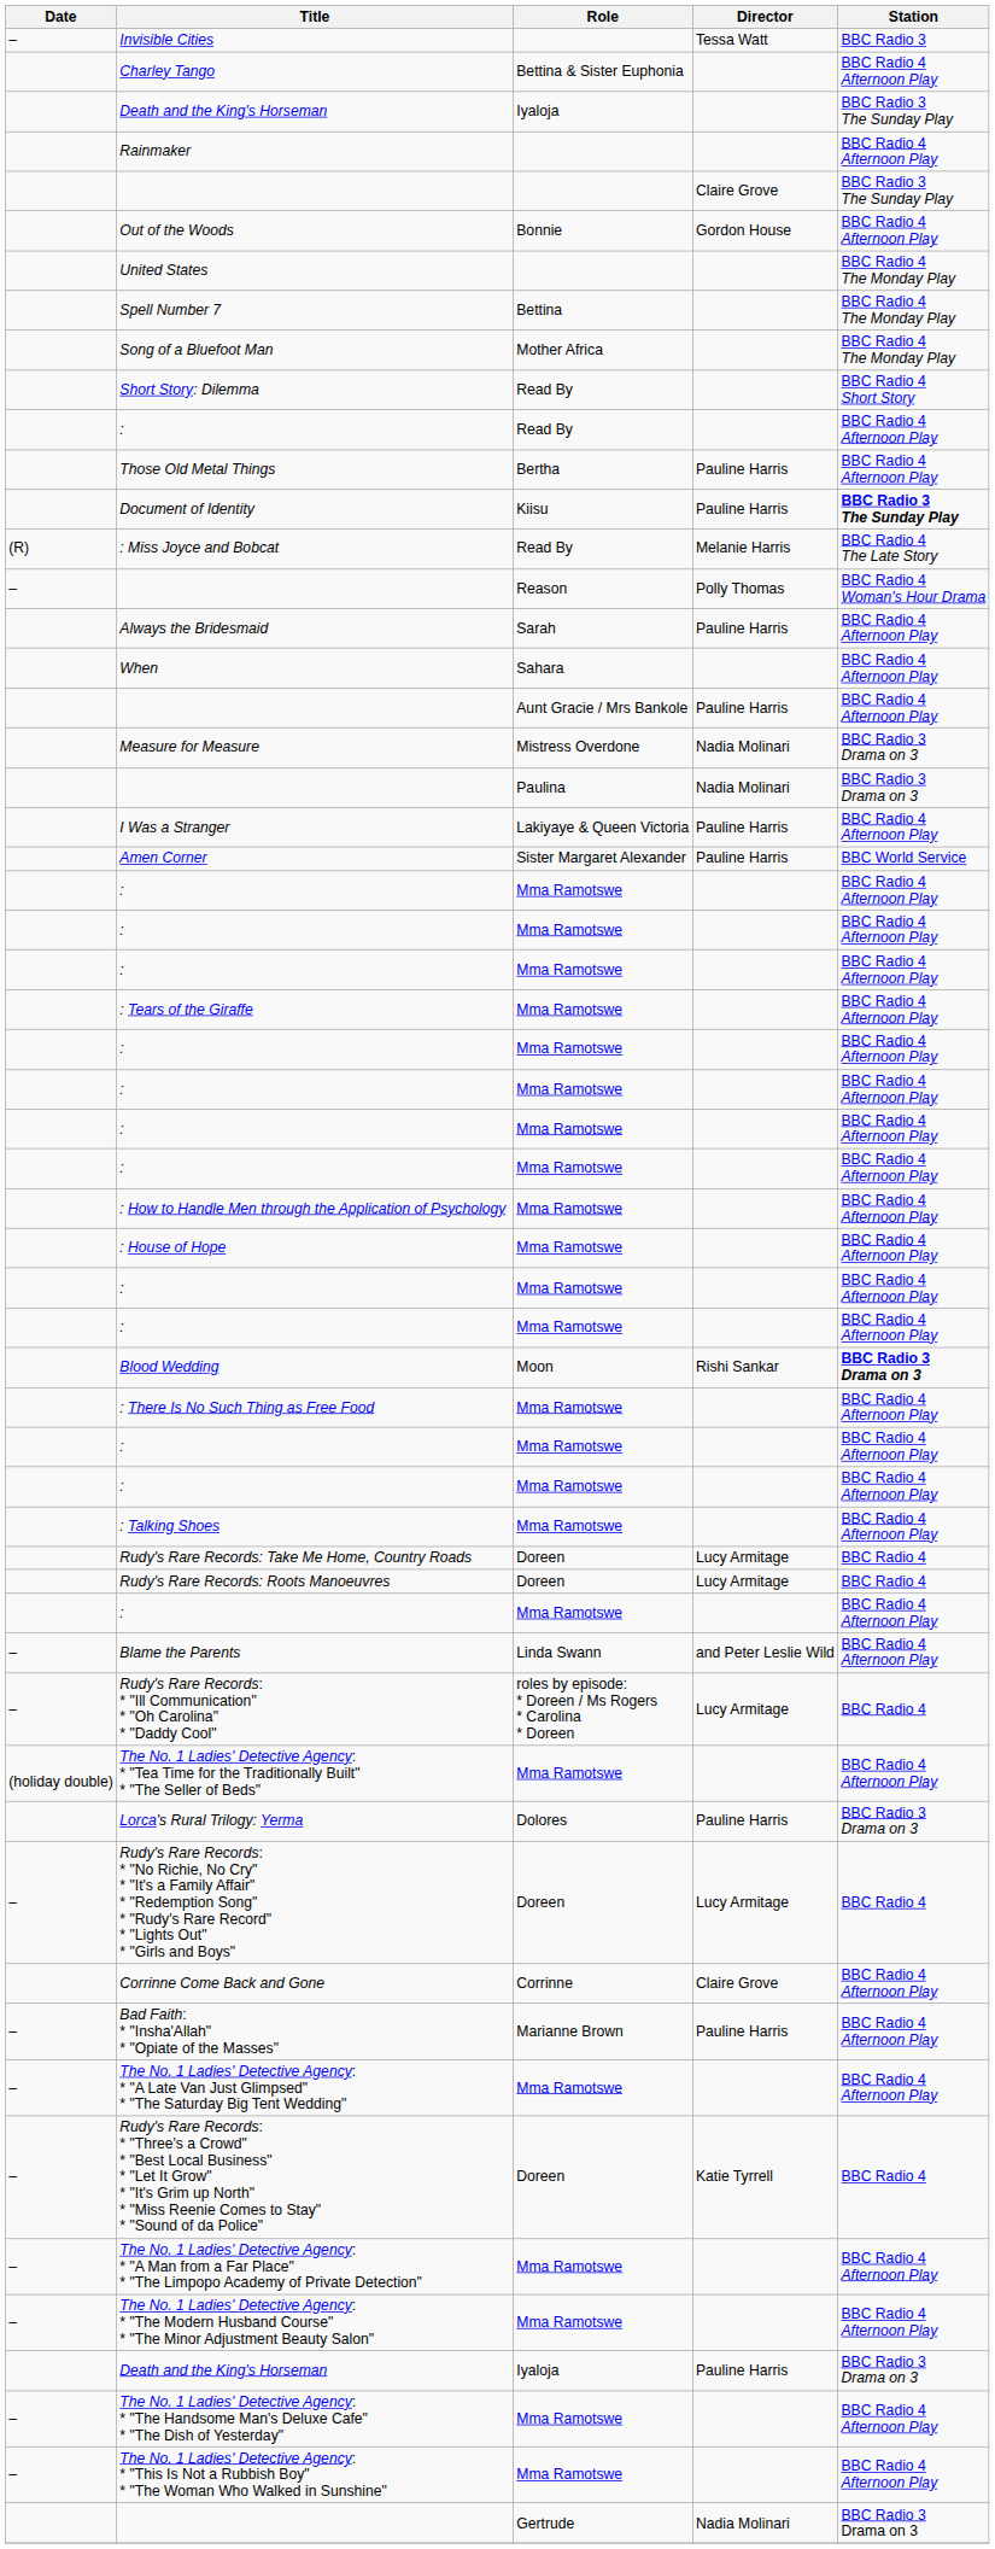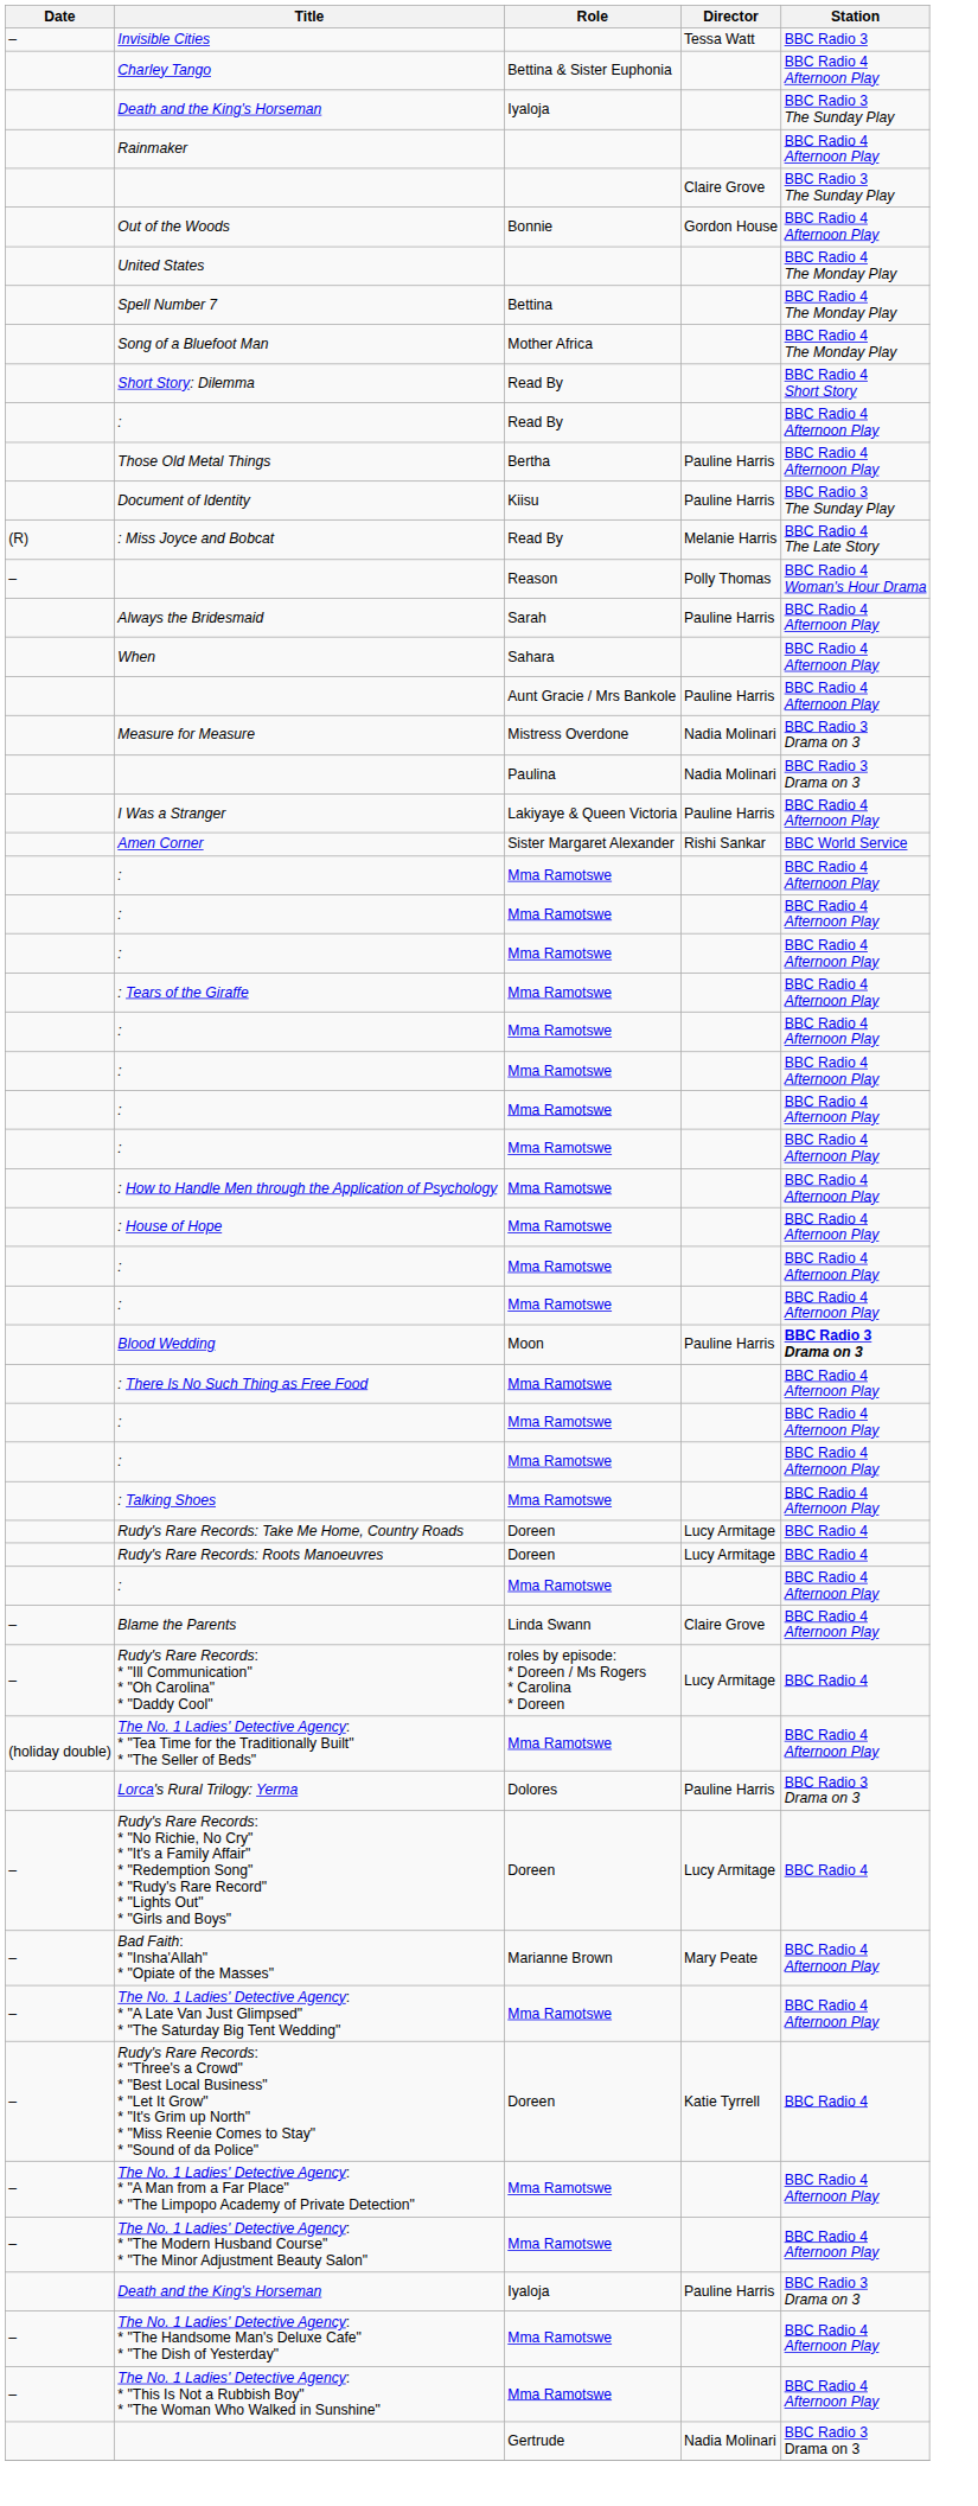 <table class="wikitable sortable">
 <tr>
 <th>Date</th>
 <th>Title</th>
 <th>Role</th>
 <th>Director</th>
 <th>Station</th>
 </tr>
 <tr>
 <td> – </td>
 <td><em><a href='#'>Invisible Cities</a></em> </td>
 <td></td>
 <td>Tessa Watt</td>
 <td><a href='#'>BBC Radio 3</a></td>
 </tr>
 <tr>
 <td></td>
 <td><em><a href='#'>Charley Tango</a></em> </td>
 <td>Bettina & Sister Euphonia</td>
 <td></td>
 <td><a href='#'>BBC Radio 4</a><br><em><a href='#'>Afternoon Play</a></em></td>
 </tr>
 <tr>
 <td></td>
 <td><em><a href='#'>Death and the King's Horseman</a></em> </td>
 <td>Iyaloja</td>
 <td></td>
 <td><a href='#'>BBC Radio 3</a><br><em>The Sunday Play</em></td>
 </tr>
 <tr>
 <td></td>
 <td><em>Rainmaker</em> </td>
 <td></td>
 <td></td>
 <td><a href='#'>BBC Radio 4</a><br><em><a href='#'>Afternoon Play</a></em></td>
 </tr>
 <tr>
 <td></td>
 <td><em></em> </td>
 <td></td>
 <td>Claire Grove</td>
 <td><a href='#'>BBC Radio 3</a><br><em>The Sunday Play</em></td>
 </tr>
 <tr>
 <td></td>
 <td><em>Out of the Woods</em> </td>
 <td>Bonnie</td>
 <td>Gordon House</td>
 <td><a href='#'>BBC Radio 4</a><br><em><a href='#'>Afternoon Play</a></em></td>
 </tr>
 <tr>
 <td></td>
 <td><em>United States</em> </td>
 <td></td>
 <td></td>
 <td><a href='#'>BBC Radio 4</a><br><em>The Monday Play</em></td>
 </tr>
 <tr>
 <td></td>
 <td><em>Spell Number 7</em> </td>
 <td>Bettina</td>
 <td></td>
 <td><a href='#'>BBC Radio 4</a><br><em>The Monday Play</em></td>
 </tr>
 <tr>
 <td></td>
 <td><em>Song of a Bluefoot Man</em> </td>
 <td>Mother Africa</td>
 <td></td>
 <td><a href='#'>BBC Radio 4</a><br><em>The Monday Play</em></td>
 </tr>
 <tr>
 <td></td>
 <td><em><a href='#'>Short Story</a>: Dilemma</em> </td>
 <td>Read By</td>
 <td></td>
 <td><a href='#'>BBC Radio 4</a><br><em><a href='#'>Short Story</a></em></td>
 </tr>
 <tr>
 <td></td>
 <td><em>: </em>  </td>
 <td>Read By</td>
 <td></td>
 <td><a href='#'>BBC Radio 4</a><br><em><a href='#'>Afternoon Play</a></em></td>
 </tr>
 <tr>
 <td></td>
 <td><em>Those Old Metal Things</em>  </td>
 <td>Bertha</td>
 <td>Pauline Harris</td>
 <td><a href='#'>BBC Radio 4</a><br><em><a href='#'>Afternoon Play</a></em></td>
 </tr>
 <tr>
 <td></td>
 <td><em>Document of Identity</em>   </td>
 <td>Kiisu</td>
 <td>Pauline Harris</td>
-<td><strong><a href='#'>BBC Radio 3</a><br><em>The Sunday Play</em></strong></td>
+<td><a href='#'>BBC Radio 3</a><br><em>The Sunday Play</em></td>
 </tr>
 <tr>
 <td> (R)</td>
 <td><em>: Miss Joyce and Bobcat</em> </td>
 <td>Read By</td>
 <td>Melanie Harris</td>
 <td><a href='#'>BBC Radio 4</a><br><em>The Late Story</em></td>
 </tr>
 <tr>
 <td> – </td>
 <td><em></em> </td>
 <td>Reason</td>
 <td>Polly Thomas</td>
 <td><a href='#'>BBC Radio 4</a><br><em><a href='#'>Woman's Hour Drama</a></em></td>
 </tr>
 <tr>
 <td></td>
 <td><em>Always the Bridesmaid</em> </td>
 <td>Sarah</td>
 <td>Pauline Harris</td>
 <td><a href='#'>BBC Radio 4</a><br><em><a href='#'>Afternoon Play</a></em></td>
 </tr>
 <tr>
 <td></td>
 <td><em>When</em> </td>
 <td>Sahara</td>
 <td></td>
 <td><a href='#'>BBC Radio 4</a><br><em><a href='#'>Afternoon Play</a></em></td>
 </tr>
 <tr>
 <td></td>
 <td><em></em> </td>
 <td>Aunt Gracie / Mrs Bankole</td>
 <td>Pauline Harris</td>
 <td><a href='#'>BBC Radio 4</a><br><em><a href='#'>Afternoon Play</a></em></td>
 </tr>
 <tr>
 <td></td>
 <td><em>Measure for Measure</em>  </td>
 <td>Mistress Overdone</td>
 <td>Nadia Molinari</td>
 <td><a href='#'>BBC Radio 3</a><br><em>Drama on 3</em></td>
 </tr>
 <tr>
 <td></td>
 <td><em></em>  </td>
 <td>Paulina</td>
 <td>Nadia Molinari</td>
 <td><a href='#'>BBC Radio 3</a><br><em>Drama on 3</em></td>
 </tr>
 <tr>
 <td></td>
 <td><em>I Was a Stranger</em> </td>
 <td>Lakiyaye & Queen Victoria</td>
 <td>Pauline Harris</td>
 <td><a href='#'>BBC Radio 4</a><br><em><a href='#'>Afternoon Play</a></em></td>
 </tr>
 <tr>
 <td></td>
 <td><em><a href='#'>Amen Corner</a></em></td>
 <td>Sister Margaret Alexander</td>
-<td>Pauline Harris</td>
+<td>Rishi Sankar</td>
 <td><a href='#'>BBC World Service</a></td>
 </tr>
 <tr>
 <td></td>
 <td><em>: </em>  </td>
 <td><a href='#'>Mma Ramotswe</a></td>
 <td></td>
 <td><a href='#'>BBC Radio 4</a><br><em><a href='#'>Afternoon Play</a></em></td>
 </tr>
 <tr>
 <td></td>
 <td><em>: </em> </td>
 <td><a href='#'>Mma Ramotswe</a></td>
 <td></td>
 <td><a href='#'>BBC Radio 4</a><br><em><a href='#'>Afternoon Play</a></em></td>
 </tr>
 <tr>
 <td></td>
 <td><em>: </em> </td>
 <td><a href='#'>Mma Ramotswe</a></td>
 <td></td>
 <td><a href='#'>BBC Radio 4</a><br><em><a href='#'>Afternoon Play</a></em></td>
 </tr>
 <tr>
 <td></td>
 <td><em>: <a href='#'>Tears of the Giraffe</a></em> </td>
 <td><a href='#'>Mma Ramotswe</a></td>
 <td></td>
 <td><a href='#'>BBC Radio 4</a><br><em><a href='#'>Afternoon Play</a></em></td>
 </tr>
 <tr>
 <td></td>
 <td><em>: </em> </td>
 <td><a href='#'>Mma Ramotswe</a></td>
 <td></td>
 <td><a href='#'>BBC Radio 4</a><br><em><a href='#'>Afternoon Play</a></em></td>
 </tr>
 <tr>
 <td></td>
 <td><em>: </em> </td>
 <td><a href='#'>Mma Ramotswe</a></td>
 <td></td>
 <td><a href='#'>BBC Radio 4</a><br><em><a href='#'>Afternoon Play</a></em></td>
 </tr>
 <tr>
 <td></td>
 <td><em>: </em> </td>
 <td><a href='#'>Mma Ramotswe</a></td>
 <td></td>
 <td><a href='#'>BBC Radio 4</a><br><em><a href='#'>Afternoon Play</a></em></td>
 </tr>
 <tr>
 <td></td>
 <td><em>: </em> </td>
 <td><a href='#'>Mma Ramotswe</a></td>
 <td></td>
 <td><a href='#'>BBC Radio 4</a><br><em><a href='#'>Afternoon Play</a></em></td>
 </tr>
 <tr>
 <td></td>
 <td><em>: <a href='#'>How to Handle Men through the Application of Psychology</a></em> </td>
 <td><a href='#'>Mma Ramotswe</a></td>
 <td></td>
 <td><a href='#'>BBC Radio 4</a><br><em><a href='#'>Afternoon Play</a></em></td>
 </tr>
 <tr>
 <td></td>
 <td><em>: <a href='#'>House of Hope</a></em> </td>
 <td><a href='#'>Mma Ramotswe</a></td>
 <td></td>
 <td><a href='#'>BBC Radio 4</a><br><em><a href='#'>Afternoon Play</a></em></td>
 </tr>
 <tr>
 <td></td>
 <td><em>: </em> </td>
 <td><a href='#'>Mma Ramotswe</a></td>
 <td></td>
 <td><a href='#'>BBC Radio 4</a><br><em><a href='#'>Afternoon Play</a></em></td>
 </tr>
 <tr>
 <td></td>
 <td><em>: </em> </td>
 <td><a href='#'>Mma Ramotswe</a></td>
 <td></td>
 <td><a href='#'>BBC Radio 4</a><br><em><a href='#'>Afternoon Play</a></em></td>
 </tr>
 <tr>
 <td></td>
 <td><em><a href='#'>Blood Wedding</a></em>  </td>
 <td>Moon</td>
-<td>Rishi Sankar</td>
+<td>Pauline Harris</td>
 <td><strong><a href='#'>BBC Radio 3</a><br><em>Drama on 3</em></strong></td>
 </tr>
 <tr>
 <td></td>
 <td><em>: <a href='#'>There Is No Such Thing as Free Food</a></em> </td>
 <td><a href='#'>Mma Ramotswe</a></td>
 <td></td>
 <td><a href='#'>BBC Radio 4</a><br><em><a href='#'>Afternoon Play</a></em></td>
 </tr>
 <tr>
 <td></td>
 <td><em>: </em> </td>
 <td><a href='#'>Mma Ramotswe</a></td>
 <td></td>
 <td><a href='#'>BBC Radio 4</a><br><em><a href='#'>Afternoon Play</a></em></td>
 </tr>
 <tr>
 <td></td>
 <td><em>: </em> </td>
 <td><a href='#'>Mma Ramotswe</a></td>
 <td></td>
 <td><a href='#'>BBC Radio 4</a><br><em><a href='#'>Afternoon Play</a></em></td>
 </tr>
 <tr>
 <td></td>
 <td><em>: <a href='#'>Talking Shoes</a></em>  </td>
 <td><a href='#'>Mma Ramotswe</a></td>
 <td></td>
 <td><a href='#'>BBC Radio 4</a><br><em><a href='#'>Afternoon Play</a></em></td>
 </tr>
 <tr>
 <td></td>
 <td><em>Rudy's Rare Records: Take Me Home, Country Roads</em>  </td>
 <td>Doreen</td>
 <td>Lucy Armitage</td>
 <td><a href='#'>BBC Radio 4</a></td>
 </tr>
 <tr>
 <td></td>
 <td><em>Rudy's Rare Records: Roots Manoeuvres</em>  </td>
 <td>Doreen</td>
 <td>Lucy Armitage</td>
 <td><a href='#'>BBC Radio 4</a></td>
 </tr>
 <tr>
 <td></td>
 <td><em>: </em> </td>
 <td><a href='#'>Mma Ramotswe</a></td>
 <td></td>
 <td><a href='#'>BBC Radio 4</a><br><em><a href='#'>Afternoon Play</a></em></td>
 </tr>
 <tr>
 <td> – </td>
 <td><em>Blame the Parents</em>  </td>
 <td>Linda Swann</td>
-<td> and Peter Leslie Wild</td>
+<td>Claire Grove</td>
 <td><a href='#'>BBC Radio 4</a><br><em><a href='#'>Afternoon Play</a></em></td>
 </tr>
 <tr>
 <td>–<br></td>
 <td><em>Rudy's Rare Records</em>:<br>* "Ill Communication"  <br>* "Oh Carolina" <br>* "Daddy Cool" </td>
 <td>roles by episode:<br>* Doreen / Ms Rogers<br>* Carolina<br>* Doreen</td>
 <td>Lucy Armitage</td>
 <td><a href='#'>BBC Radio 4</a></td>
 </tr>
 <tr>
 <td><br>(holiday double)</td>
 <td><em><a href='#'>The No. 1 Ladies' Detective Agency</a></em>:<br>* "Tea Time for the Traditionally Built" <br>* "The Seller of Beds" </td>
 <td><a href='#'>Mma Ramotswe</a></td>
 <td></td>
 <td><a href='#'>BBC Radio 4</a><br><em><a href='#'>Afternoon Play</a></em></td>
 </tr>
 <tr>
 <td></td>
 <td><em><a href='#'>Lorca</a>'s Rural Trilogy: <a href='#'>Yerma</a></em> </td>
 <td>Dolores</td>
 <td>Pauline Harris</td>
 <td><a href='#'>BBC Radio 3</a><br><em>Drama on 3</em></td>
 </tr>
 <tr>
 <td>–<br></td>
 <td><em>Rudy's Rare Records</em>:<br>* "No Richie, No Cry" <br>* "It's a Family Affair" <br>* "Redemption Song" <br>* "Rudy's Rare Record" <br>* "Lights Out" <br>* "Girls and Boys" </td>
 <td>Doreen</td>
 <td>Lucy Armitage</td>
 <td><a href='#'>BBC Radio 4</a></td>
 </tr>
 <tr>
-<td></td>
-<td><em>Corrinne Come Back and Gone</em> </td>
-<td>Corrinne</td>
-<td>Claire Grove</td>
-<td><a href='#'>BBC Radio 4</a><br><em><a href='#'>Afternoon Play</a></em></td>
-</tr>
-<tr>
 <td>–<br></td>
 <td><em>Bad Faith</em>:<br>* "Insha'Allah" <br>* "Opiate of the Masses" </td>
 <td>Marianne Brown</td>
-<td>Pauline Harris</td>
+<td>Mary Peate</td>
 <td><a href='#'>BBC Radio 4</a><br><em><a href='#'>Afternoon Play</a></em></td>
 </tr>
 <tr>
 <td>–<br></td>
 <td><em><a href='#'>The No. 1 Ladies' Detective Agency</a></em>:<br>* "A Late Van Just Glimpsed" <br>* "The Saturday Big Tent Wedding" </td>
 <td><a href='#'>Mma Ramotswe</a></td>
 <td></td>
 <td><a href='#'>BBC Radio 4</a><br><em><a href='#'>Afternoon Play</a></em></td>
 </tr>
 <tr>
 <td>–<br></td>
 <td><em>Rudy's Rare Records</em>:<br>* "Three's a Crowd" <br>* "Best Local Business" <br>* "Let It Grow" <br>* "It's Grim up North" <br>* "Miss Reenie Comes to Stay" <br>* "Sound of da Police" </td>
 <td>Doreen</td>
 <td>Katie Tyrrell</td>
 <td><a href='#'>BBC Radio 4</a></td>
 </tr>
 <tr>
 <td>–<br></td>
 <td><em><a href='#'>The No. 1 Ladies' Detective Agency</a></em>:<br>* "A Man from a Far Place" <br>* "The Limpopo Academy of Private Detection" </td>
 <td><a href='#'>Mma Ramotswe</a></td>
 <td></td>
 <td><a href='#'>BBC Radio 4</a><br><em><a href='#'>Afternoon Play</a></em></td>
 </tr>
 <tr>
 <td>–<br></td>
 <td><em><a href='#'>The No. 1 Ladies' Detective Agency</a></em>:<br>* "The Modern Husband Course" <br>* "The Minor Adjustment Beauty Salon" </td>
 <td><a href='#'>Mma Ramotswe</a></td>
 <td></td>
 <td><a href='#'>BBC Radio 4</a><br><em><a href='#'>Afternoon Play</a></em></td>
 </tr>
 <tr>
 <td></td>
 <td><em><a href='#'>Death and the King's Horseman</a></em>  </td>
 <td>Iyaloja</td>
 <td>Pauline Harris</td>
 <td><a href='#'>BBC Radio 3</a><br><em>Drama on 3</em></td>
 </tr>
 <tr>
 <td>–<br></td>
 <td><em><a href='#'>The No. 1 Ladies' Detective Agency</a></em>:<br>* "The Handsome Man's Deluxe Cafe" <br>* "The Dish of Yesterday" </td>
 <td><a href='#'>Mma Ramotswe</a></td>
 <td></td>
 <td><a href='#'>BBC Radio 4</a><br><em><a href='#'>Afternoon Play</a></em></td>
 </tr>
 <tr>
 <td>–<br></td>
 <td><em><a href='#'>The No. 1 Ladies' Detective Agency</a></em>:<br>* "This Is Not a Rubbish Boy" <br>* "The Woman Who Walked in Sunshine" </td>
 <td><a href='#'>Mma Ramotswe</a></td>
 <td></td>
 <td><a href='#'>BBC Radio 4</a><br><em><a href='#'>Afternoon Play</a></em></td>
 </tr>
 <tr>
 <td></td>
 <td><em></em> </td>
 <td>Gertrude</td>
 <td>Nadia Molinari</td>
 <td><a href='#'>BBC Radio 3</a><br>Drama on 3</td>
 </tr>
 <tr>
 </tr>
 </table>
